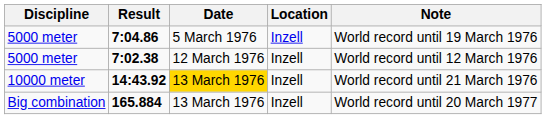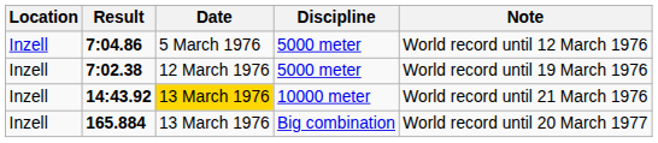 <table class='wikitable'>
 <tr>
-<th>Discipline</th>
+<th>Location</th>
 <th>Result</th>
 <th>Date</th>
-<th>Location</th>
+<th>Discipline</th>
 <th>Note</th>
 </tr>
 <tr>
-<td><a href='#'>5000 meter</a></td>
+<td align=left><a href='#'>Inzell</a></td>
 <td><strong>7:04.86</strong></td>
 <td>5 March 1976</td>
-<td align=left><a href='#'>Inzell</a></td>
+<td><a href='#'>5000 meter</a></td>
+<td>World record until 12 March 1976</td>
+</tr>
+<tr>
+<td align=left>Inzell</td>
+<td><strong>7:02.38</strong></td>
+<td>12 March 1976</td>
+<td><a href='#'>5000 meter</a></td>
 <td>World record until 19 March 1976</td>
 </tr>
 <tr>
-<td><a href='#'>5000 meter</a></td>
-<td><strong>7:02.38</strong></td>
-<td>12 March 1976</td>
 <td align=left>Inzell</td>
-<td>World record until 12 March 1976</td>
-</tr>
-<tr>
-<td><a href='#'>10000 meter</a></td>
 <td><strong>14:43.92</strong></td>
 <td style="background: gold;">13 March 1976</td>
-<td align=left>Inzell</td>
+<td><a href='#'>10000 meter</a></td>
 <td>World record until 21 March 1976</td>
 </tr>
 <tr>
-<td><a href='#'>Big combination</a></td>
+<td align=left>Inzell</td>
 <td><strong>165.884</strong></td>
 <td>13 March 1976</td>
-<td align=left>Inzell</td>
+<td><a href='#'>Big combination</a></td>
 <td>World record until 20 March 1977</td>
 </tr>
 </table>
